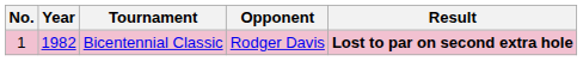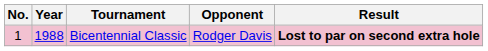 <table class="wikitable" style="font-size:95%;">
 <tr>
 <th>No.</th>
 <th>Year</th>
 <th>Tournament</th>
 <th>Opponent</th>
 <th>Result</th>
 </tr>
 <tr style="background:#F2C1D1;">
 <td align=center>1</td>
-<td><a href='#'>1982</a></td>
+<td><a href='#'>1988</a></td>
 <td><a href='#'>Bicentennial Classic</a></td>
 <td> <a href='#'>Rodger Davis</a></td>
 <td><strong>Lost to par on second extra hole</strong></td>
 </tr>
 </table>
